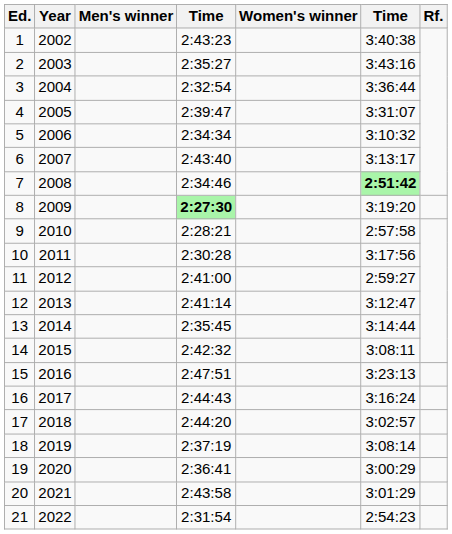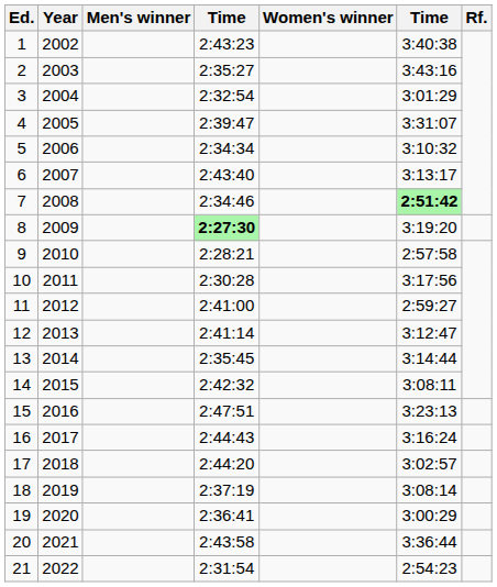 <table class="wikitable sortable" style="text-align:center">
 <tr>
 <th class="unsortable">Ed.</th>
 <th>Year</th>
 <th>Men's winner</th>
 <th>Time</th>
 <th>Women's winner</th>
 <th>Time</th>
 <th class="unsortable">Rf.</th>
 </tr>
 <tr>
 <td>1</td>
 <td>2002</td>
 <td align="left"></td>
 <td>2:43:23</td>
 <td align="left"></td>
 <td>3:40:38</td>
 </tr>
 <tr>
 <td>2</td>
 <td>2003</td>
 <td align="left"></td>
 <td>2:35:27</td>
 <td align="left"></td>
 <td>3:43:16</td>
 </tr>
 <tr>
 <td>3</td>
 <td>2004</td>
 <td align="left"></td>
 <td>2:32:54</td>
 <td align="left"></td>
-<td>3:36:44</td>
+<td>3:01:29</td>
 </tr>
 <tr>
 <td>4</td>
 <td>2005</td>
 <td align="left"></td>
 <td>2:39:47</td>
 <td align="left"></td>
 <td>3:31:07</td>
 </tr>
 <tr>
 <td>5</td>
 <td>2006</td>
 <td align="left"></td>
 <td>2:34:34</td>
 <td align="left"></td>
 <td>3:10:32</td>
 </tr>
 <tr>
 <td>6</td>
 <td>2007</td>
 <td align="left"></td>
 <td>2:43:40</td>
 <td align="left"></td>
 <td>3:13:17</td>
 </tr>
 <tr>
 <td>7</td>
 <td>2008</td>
 <td align="left"></td>
 <td>2:34:46</td>
 <td align="left"></td>
 <td bgcolor="#A9F5A9"><strong>2:51:42</strong></td>
 </tr>
 <tr>
 <td>8</td>
 <td>2009</td>
 <td align="left"></td>
 <td bgcolor="#A9F5A9"><strong>2:27:30</strong></td>
 <td align="left"></td>
 <td>3:19:20</td>
 <td></td>
 </tr>
 <tr>
 <td>9</td>
 <td>2010</td>
 <td align="left"></td>
 <td>2:28:21</td>
 <td align="left"></td>
 <td>2:57:58</td>
 </tr>
 <tr>
 <td>10</td>
 <td>2011</td>
 <td align="left"></td>
 <td>2:30:28</td>
 <td align="left"></td>
 <td>3:17:56</td>
 </tr>
 <tr>
 <td>11</td>
 <td>2012</td>
 <td align="left"></td>
 <td>2:41:00</td>
 <td align="left"></td>
 <td>2:59:27</td>
 </tr>
 <tr>
 <td>12</td>
 <td>2013</td>
 <td align="left"></td>
 <td>2:41:14</td>
 <td align="left"></td>
 <td>3:12:47</td>
 </tr>
 <tr>
 <td>13</td>
 <td>2014</td>
 <td align="left"></td>
 <td>2:35:45</td>
 <td align="left"></td>
 <td>3:14:44</td>
 </tr>
 <tr>
 <td>14</td>
 <td>2015</td>
 <td align="left"></td>
 <td>2:42:32</td>
 <td align="left"></td>
 <td>3:08:11</td>
 </tr>
 <tr>
 <td>15</td>
 <td>2016</td>
 <td align="left"></td>
 <td>2:47:51</td>
 <td align="left"></td>
 <td>3:23:13</td>
 <td></td>
 </tr>
 <tr>
 <td>16</td>
 <td>2017</td>
 <td align="left"></td>
 <td>2:44:43</td>
 <td align="left"></td>
 <td>3:16:24</td>
 </tr>
 <tr>
 <td>17</td>
 <td>2018</td>
 <td align="left"></td>
 <td>2:44:20</td>
 <td align="left"></td>
 <td>3:02:57</td>
 <td></td>
 </tr>
 <tr>
 <td>18</td>
 <td>2019</td>
 <td align="left"></td>
 <td>2:37:19</td>
 <td align="left"></td>
 <td>3:08:14</td>
 </tr>
 <tr>
 <td>19</td>
 <td>2020</td>
 <td align="left"></td>
 <td>2:36:41</td>
 <td align="left"></td>
 <td>3:00:29</td>
 <td></td>
 </tr>
 <tr>
 <td>20</td>
 <td>2021</td>
 <td align="left"></td>
 <td>2:43:58</td>
 <td align="left"></td>
-<td>3:01:29</td>
+<td>3:36:44</td>
 </tr>
 <tr>
 <td>21</td>
 <td>2022</td>
 <td align="left"></td>
 <td>2:31:54</td>
 <td align="left"></td>
 <td>2:54:23</td>
 <td></td>
 </tr>
 </table>
